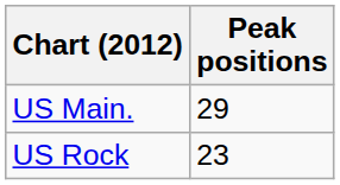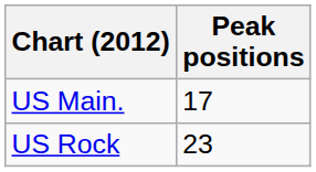 <table class="wikitable sortable plainrowheaders">
 <tr>
 <th scope="col">Chart (2012)</th>
 <th scope="col">Peak<br>positions</th>
 </tr>
 <tr>
 <td><a href='#'>US Main.</a></td>
-<td>29</td>
+<td>17</td>
 </tr>
 <tr>
 <td><a href='#'>US Rock</a></td>
 <td>23</td>
 </tr>
 </table>
